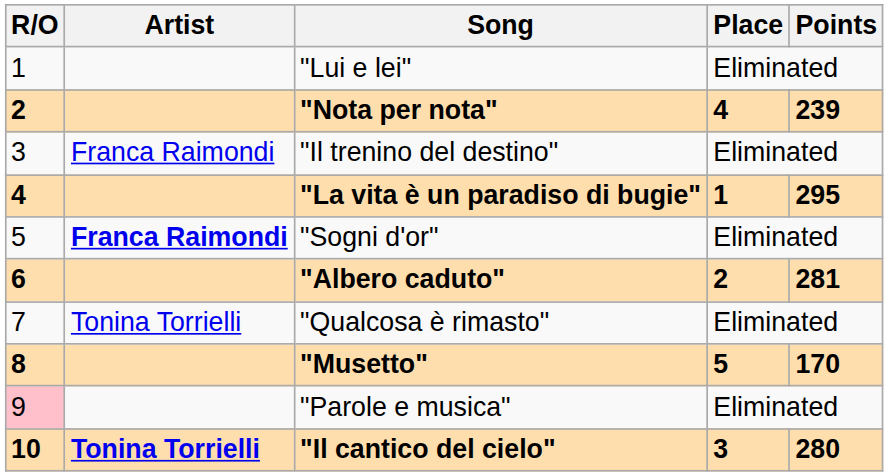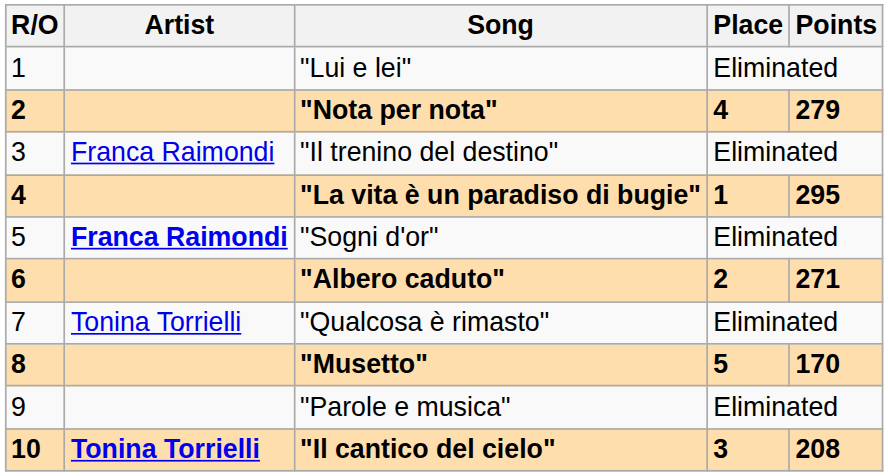 <table class="sortable wikitable" style="margin: 1em auto 1em auto; text-align:left">
 <tr>
 <th>R/O</th>
 <th>Artist</th>
 <th>Song</th>
 <th>Place</th>
 <th>Points</th>
 </tr>
 <tr>
 <td>1</td>
 <td></td>
 <td>"Lui e lei"</td>
 <td colspan=2>Eliminated</td>
 </tr>
 <tr style="font-weight: bold; background: navajowhite;">
 <td>2</td>
 <td></td>
 <td>"Nota per nota"</td>
 <td>4</td>
-<td>239</td>
+<td>279</td>
 </tr>
 <tr>
 <td>3</td>
 <td><a href='#'>Franca Raimondi</a></td>
 <td>"Il trenino del destino"</td>
 <td colspan=2>Eliminated</td>
 </tr>
 <tr style="font-weight: bold; background: navajowhite;">
 <td>4</td>
 <td></td>
 <td>"La vita è un paradiso di bugie"</td>
 <td>1</td>
 <td>295</td>
 </tr>
 <tr>
 <td>5</td>
 <td><strong><a href='#'>Franca Raimondi</a></strong></td>
 <td>"Sogni d'or"</td>
 <td colspan=2>Eliminated</td>
 </tr>
 <tr style="font-weight: bold; background: navajowhite;">
 <td>6</td>
 <td></td>
 <td>"Albero caduto"</td>
 <td>2</td>
-<td>281</td>
+<td>271</td>
 </tr>
 <tr>
 <td>7</td>
 <td><a href='#'>Tonina Torrielli</a></td>
 <td>"Qualcosa è rimasto"</td>
 <td colspan=2>Eliminated</td>
 </tr>
 <tr style="font-weight: bold; background: navajowhite;">
 <td>8</td>
 <td></td>
 <td>"Musetto"</td>
 <td>5</td>
 <td>170</td>
 </tr>
 <tr>
-<td style="background: pink;">9</td>
+<td>9</td>
 <td></td>
 <td>"Parole e musica"</td>
 <td colspan=2>Eliminated</td>
 </tr>
 <tr style="font-weight: bold; background: navajowhite;">
 <td>10</td>
 <td><a href='#'>Tonina Torrielli</a></td>
 <td>"Il cantico del cielo"</td>
 <td>3</td>
-<td>280</td>
+<td>208</td>
 </tr>
 </table>
